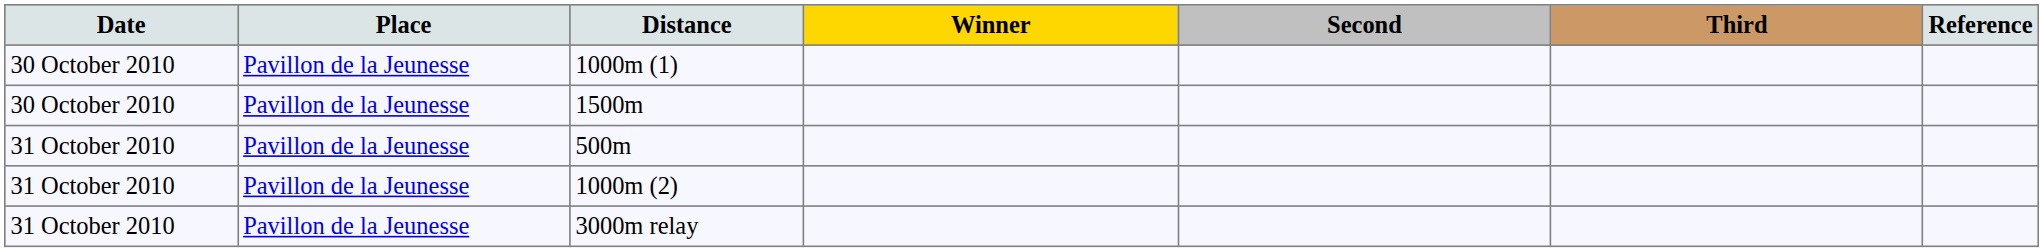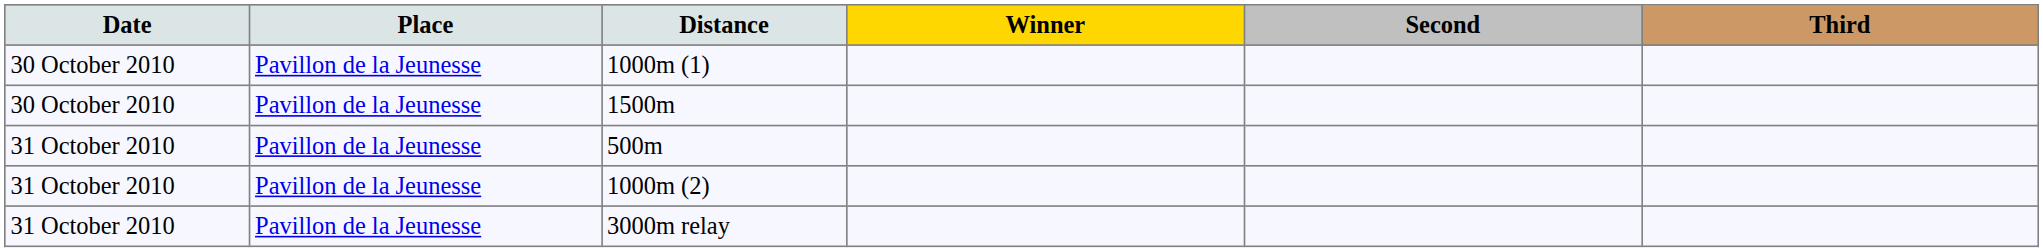 <table bgcolor="#f7f8ff" cellpadding="3" cellspacing="0" border="1" style="font-size: 95%; border: gray solid 1px; border-collapse: collapse;">
 <tr bgcolor="#CCCCCC">
 <td align="center" bgcolor="#DCE5E5" width="150"><strong>Date</strong></td>
 <td align="center" bgcolor="#DCE5E5" width="220"><strong>Place</strong></td>
 <td align="center" bgcolor="#DCE5E5" width="150"><strong>Distance</strong></td>
 <td align="center" bgcolor="gold" width="250"><strong>Winner</strong></td>
 <td align="center" bgcolor="silver" width="250"><strong>Second</strong></td>
 <td align="center" bgcolor="CC9966" width="250"><strong>Third</strong></td>
-<td align="center" bgcolor="#DCE5E5" width="30"><strong>Reference</strong></td>
 </tr>
 <tr align="left">
 <td>30 October 2010</td>
 <td><a href='#'>Pavillon de la Jeunesse</a></td>
 <td>1000m (1)</td>
-<td></td>
 <td></td>
 <td></td>
 <td></td>
 </tr>
 <tr align="left">
 <td>30 October 2010</td>
 <td><a href='#'>Pavillon de la Jeunesse</a></td>
 <td>1500m</td>
 <td></td>
 <td></td>
 <td></td>
-<td></td>
 </tr>
 <tr align="left">
 <td>31 October 2010</td>
 <td><a href='#'>Pavillon de la Jeunesse</a></td>
 <td>500m</td>
-<td></td>
 <td></td>
 <td></td>
 <td></td>
 </tr>
 <tr align="left">
 <td>31 October 2010</td>
 <td><a href='#'>Pavillon de la Jeunesse</a></td>
 <td>1000m (2)</td>
 <td></td>
 <td></td>
 <td></td>
-<td></td>
 </tr>
 <tr align="left">
 <td>31 October 2010</td>
 <td><a href='#'>Pavillon de la Jeunesse</a></td>
 <td>3000m relay</td>
 <td></td>
 <td></td>
 <td></td>
-<td></td>
 </tr>
 </table>
